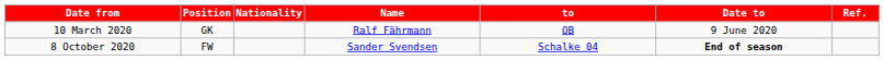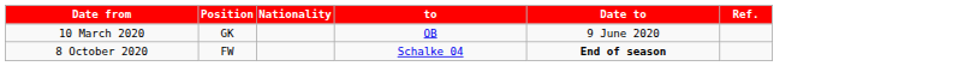 <table class="wikitable" style="text-align:center; font-size:90%; ">
 <tr>
 <th style="background:#FF0000; color:white; width:200px;">Date from</th>
 <th style="background:#FF0000; color:white; width:50px;">Position</th>
 <th style="background:#FF0000; color:white; width:50px;">Nationality</th>
-<th style="background:#FF0000; color:white; width:200px;">Name</th>
 <th style="background:#FF0000; color:white; width:200px;">to</th>
 <th style="background:#FF0000; color:white; width:200px;">Date to</th>
 <th style="background:#FF0000; color:white; width:50px;">Ref.</th>
 </tr>
 <tr>
 <td>10 March 2020</td>
 <td>GK</td>
 <td></td>
-<td><a href='#'>Ralf Fährmann</a></td>
 <td><a href='#'>OB</a></td>
 <td>9 June 2020</td>
 <td></td>
 </tr>
 <tr>
 <td>8 October 2020</td>
 <td>FW</td>
 <td></td>
-<td><a href='#'>Sander Svendsen</a></td>
 <td><a href='#'>Schalke 04</a></td>
 <td><strong>End of season</strong></td>
 <td></td>
 </tr>
 </table>
